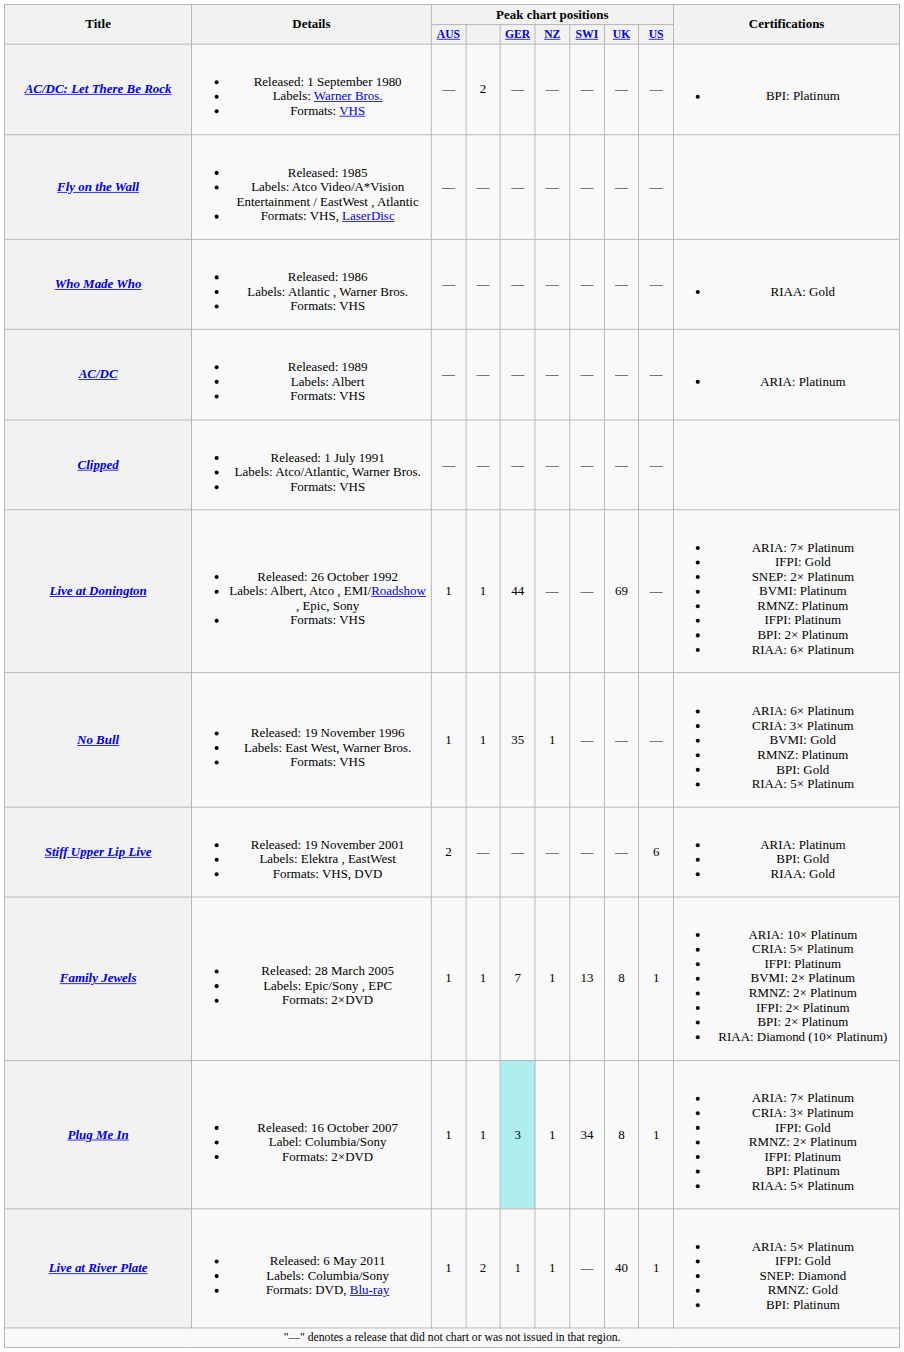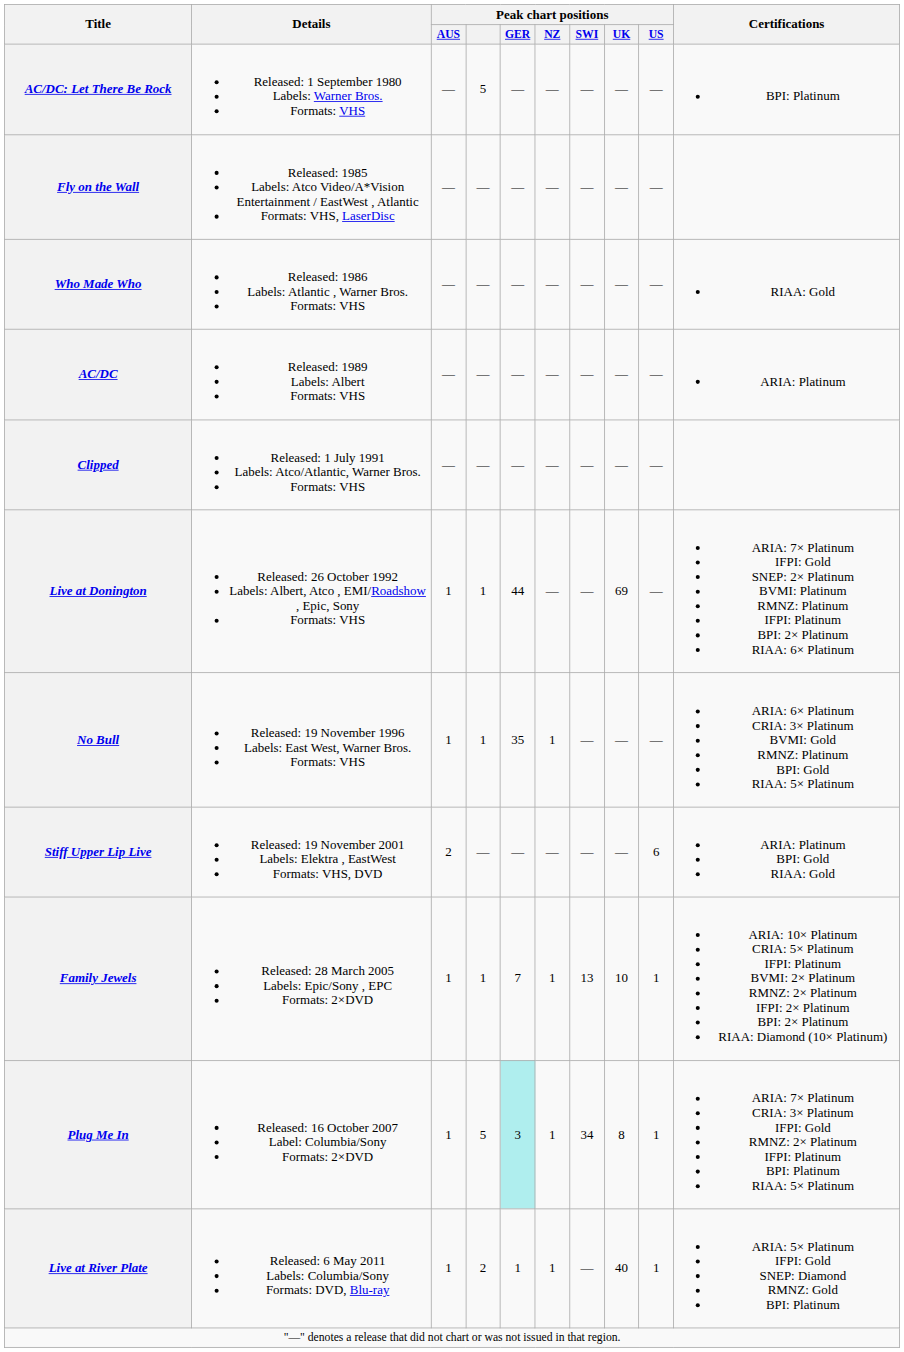 <table class="wikitable plainrowheaders" style="text-align:center;">
 <tr>
 <th scope="col" rowspan="2" style="width:14em;">Title</th>
 <th scope="col" rowspan="2" style="width:18em;">Details</th>
 <th scope="col" colspan="7">Peak chart positions</th>
 <th scope="col" rowspan="2" style="width:17em;">Certifications</th>
 </tr>
 <tr>
 <th scope="col" style="width:2.5em; font-size:90%"><a href='#'>AUS</a><br></th>
 <th scope="col" style="width:2.5em; font-size:90%"><a href='#'></a><br></th>
 <th scope="col" style="width:2.5em; font-size:90%"><a href='#'>GER</a><br></th>
 <th scope="col" style="width:2.5em; font-size:90%"><a href='#'>NZ</a><br></th>
 <th scope="col" style="width:2.5em; font-size:90%"><a href='#'>SWI</a><br></th>
 <th scope="col" style="width:2.5em; font-size:90%"><a href='#'>UK</a><br></th>
 <th scope="col" style="width:2.5em; font-size:90%"><a href='#'>US</a><br></th>
 </tr>
 <tr>
 <th scope="row"><em><a href='#'>AC/DC: Let There Be Rock</a></em></th>
 <td><br><ul><li>Released: 1 September 1980</li><li>Labels: <a href='#'>Warner Bros.</a> </li><li>Formats: <a href='#'>VHS</a></li></ul></td>
 <td>—</td>
-<td>2</td>
+<td>5</td>
 <td>—</td>
 <td>—</td>
 <td>—</td>
 <td>—</td>
 <td>—</td>
 <td><br><ul><li>BPI: Platinum</li></ul></td>
 </tr>
 <tr>
 <th scope="row"><em><a href='#'>Fly on the Wall</a></em></th>
 <td><br><ul><li>Released: 1985</li><li>Labels: Atco Video/A*Vision Entertainment / EastWest , Atlantic </li><li>Formats: VHS, <a href='#'>LaserDisc</a></li></ul></td>
 <td>—</td>
 <td>—</td>
 <td>—</td>
 <td>—</td>
 <td>—</td>
 <td>—</td>
 <td>—</td>
 <td></td>
 </tr>
 <tr>
 <th scope="row"><em><a href='#'>Who Made Who</a></em></th>
 <td><br><ul><li>Released: 1986</li><li>Labels: Atlantic , Warner Bros. </li><li>Formats: VHS</li></ul></td>
 <td>—</td>
 <td>—</td>
 <td>—</td>
 <td>—</td>
 <td>—</td>
 <td>—</td>
 <td>—</td>
 <td><br><ul><li>RIAA: Gold</li></ul></td>
 </tr>
 <tr>
 <th scope="row"><em><a href='#'>AC/DC</a></em> </th>
 <td><br><ul><li>Released: 1989</li><li>Labels: Albert </li><li>Formats: VHS</li></ul></td>
 <td>—</td>
 <td>—</td>
 <td>—</td>
 <td>—</td>
 <td>—</td>
 <td>—</td>
 <td>—</td>
 <td><br><ul><li>ARIA: Platinum</li></ul></td>
 </tr>
 <tr>
 <th scope="row"><em><a href='#'>Clipped</a></em></th>
 <td><br><ul><li>Released: 1 July 1991</li><li>Labels: Atco/Atlantic, Warner Bros. </li><li>Formats: VHS</li></ul></td>
 <td>—</td>
 <td>—</td>
 <td>—</td>
 <td>—</td>
 <td>—</td>
 <td>—</td>
 <td>—</td>
 <td></td>
 </tr>
 <tr>
 <th scope="row"><em><a href='#'>Live at Donington</a></em></th>
 <td><br><ul><li>Released: 26 October 1992</li><li>Labels: Albert, Atco , EMI/<a href='#'>Roadshow</a> , Epic, Sony </li><li>Formats: VHS</li></ul></td>
 <td>1</td>
 <td>1</td>
 <td>44</td>
 <td>—</td>
 <td>—</td>
 <td>69</td>
 <td>—</td>
 <td><br><ul><li>ARIA: 7× Platinum</li><li>IFPI: Gold</li><li>SNEP: 2× Platinum</li><li>BVMI: Platinum</li><li>RMNZ: Platinum</li><li>IFPI: Platinum</li><li>BPI: 2× Platinum</li><li>RIAA: 6× Platinum</li></ul></td>
 </tr>
 <tr>
 <th scope="row"><em><a href='#'>No Bull</a></em></th>
 <td><br><ul><li>Released: 19 November 1996</li><li>Labels: East West, Warner Bros. </li><li>Formats: VHS</li></ul></td>
 <td>1</td>
 <td>1</td>
 <td>35</td>
 <td>1</td>
 <td>—</td>
 <td>—</td>
 <td>—</td>
 <td><br><ul><li>ARIA: 6× Platinum</li><li>CRIA: 3× Platinum</li><li>BVMI: Gold</li><li>RMNZ: Platinum</li><li>BPI: Gold</li><li>RIAA: 5× Platinum</li></ul></td>
 </tr>
 <tr>
 <th scope="row"><em><a href='#'>Stiff Upper Lip Live</a></em></th>
 <td><br><ul><li>Released: 19 November 2001</li><li>Labels: Elektra , EastWest </li><li>Formats: VHS, DVD</li></ul></td>
 <td>2</td>
 <td>—</td>
 <td>—</td>
 <td>—</td>
 <td>—</td>
 <td>—</td>
 <td>6</td>
 <td><br><ul><li>ARIA: Platinum</li><li>BPI: Gold</li><li>RIAA: Gold</li></ul></td>
 </tr>
 <tr>
 <th scope="row"><em><a href='#'>Family Jewels</a></em></th>
 <td><br><ul><li>Released: 28 March 2005</li><li>Labels: Epic/Sony , EPC </li><li>Formats: 2×DVD</li></ul></td>
 <td>1</td>
 <td>1</td>
 <td>7</td>
 <td>1</td>
 <td>13</td>
-<td>8</td>
+<td>10</td>
 <td>1</td>
 <td><br><ul><li>ARIA: 10× Platinum</li><li>CRIA: 5× Platinum</li><li>IFPI: Platinum</li><li>BVMI: 2× Platinum</li><li>RMNZ: 2× Platinum</li><li>IFPI: 2× Platinum</li><li>BPI: 2× Platinum</li><li>RIAA: Diamond (10× Platinum)</li></ul></td>
 </tr>
 <tr>
 <th scope="row"><em><a href='#'>Plug Me In</a></em></th>
 <td><br><ul><li>Released: 16 October 2007</li><li>Label: Columbia/Sony </li><li>Formats: 2×DVD</li></ul></td>
 <td>1</td>
-<td>1</td>
+<td>5</td>
 <td style="background: paleturquoise;">3</td>
 <td>1</td>
 <td>34</td>
 <td>8</td>
 <td>1</td>
 <td><br><ul><li>ARIA: 7× Platinum</li><li>CRIA: 3× Platinum</li><li>IFPI: Gold</li><li>RMNZ: 2× Platinum</li><li>IFPI: Platinum</li><li>BPI: Platinum</li><li>RIAA: 5× Platinum</li></ul></td>
 </tr>
 <tr>
 <th scope="row"><em><a href='#'>Live at River Plate</a></em></th>
 <td><br><ul><li>Released: 6 May 2011</li><li>Labels: Columbia/Sony</li><li>Formats: DVD, <a href='#'>Blu-ray</a></li></ul></td>
 <td>1</td>
 <td>2</td>
 <td>1</td>
 <td>1</td>
 <td>—</td>
 <td>40</td>
 <td>1</td>
 <td><br><ul><li>ARIA: 5× Platinum</li><li>IFPI: Gold</li><li>SNEP: Diamond</li><li>RMNZ: Gold</li><li>BPI: Platinum</li></ul></td>
 </tr>
 <tr>
 <td colspan="10" style="font-size:90%">"—" denotes a release that did not chart or was not issued in that region.</td>
 </tr>
 </table>
